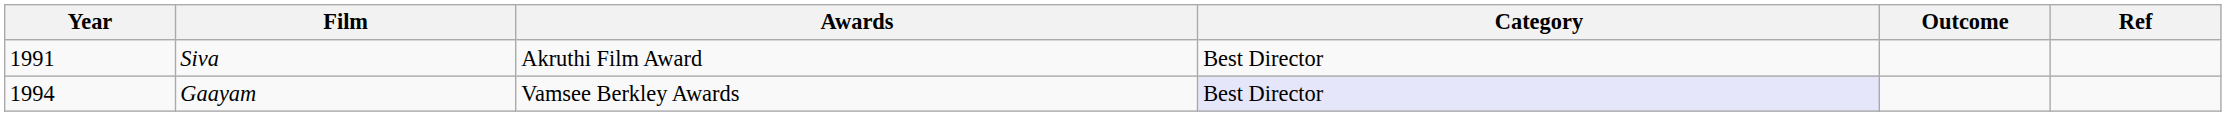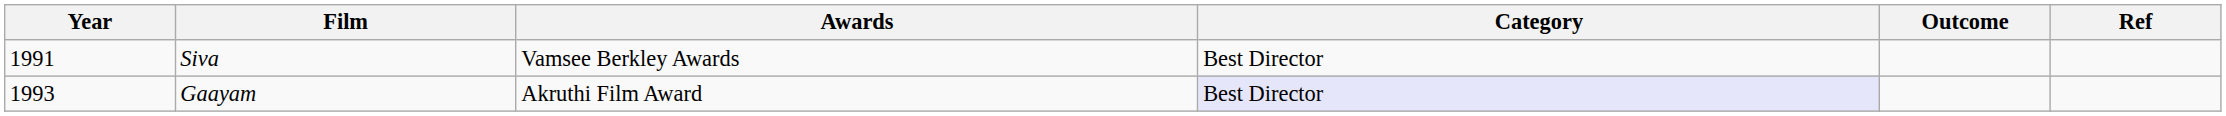 <table class="wikitable" style="width:100%;">
 <tr>
 <th width=5%>Year</th>
 <th style="width:10%;">Film</th>
 <th style="width:20%;">Awards</th>
 <th style="width:20%;">Category</th>
 <th style="width:5%;">Outcome</th>
 <th style="width:5%;">Ref</th>
 </tr>
 <tr>
 <td>1991</td>
 <td><em>Siva</em></td>
-<td>Akruthi Film Award</td>
+<td>Vamsee Berkley Awards</td>
 <td>Best Director</td>
 <td></td>
 <td></td>
 </tr>
 <tr>
-<td>1994</td>
+<td>1993</td>
 <td><em>Gaayam</em></td>
-<td>Vamsee Berkley Awards</td>
+<td>Akruthi Film Award</td>
 <td style="background: lavender;">Best Director</td>
 <td></td>
 <td></td>
 </tr>
 </table>
